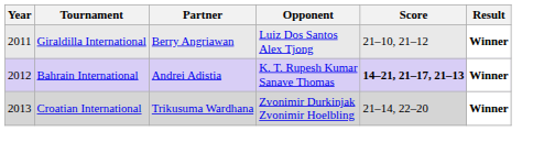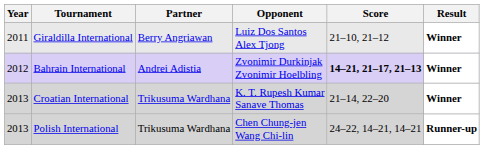 <table class="sortable wikitable" style="font-size: 90%;">
 <tr>
 <th>Year</th>
 <th>Tournament</th>
 <th>Partner</th>
 <th>Opponent</th>
 <th>Score</th>
 <th>Result</th>
 </tr>
 <tr style="background:#E9E9E9">
 <td align="center">2011</td>
 <td align="left"><a href='#'>Giraldilla International</a></td>
 <td align="left"> <a href='#'>Berry Angriawan</a></td>
 <td align="left"> <a href='#'>Luiz Dos Santos</a> <br>  <a href='#'>Alex Tjong</a></td>
 <td align="left">21–10, 21–12</td>
 <td style="text-align:left; background:white"> <strong>Winner</strong></td>
 </tr>
 <tr style="background:#D8CEF6">
 <td align="center">2012</td>
 <td align="left"><a href='#'>Bahrain International</a></td>
 <td align="left"> <a href='#'>Andrei Adistia</a></td>
-<td align="left"> <a href='#'>K. T. Rupesh Kumar</a> <br>  <a href='#'>Sanave Thomas</a></td>
+<td align="left"> <a href='#'>Zvonimir Durkinjak</a> <br>  <a href='#'>Zvonimir Hoelbling</a></td>
 <td align="left"><strong>14–21, 21–17, 21–13</strong></td>
 <td style="text-align:left; background:white"> <strong>Winner</strong></td>
 </tr>
 <tr style="background:#D5D5D5">
 <td align="center">2013</td>
 <td align="left"><a href='#'>Croatian International</a></td>
 <td align="left"> <a href='#'>Trikusuma Wardhana</a></td>
-<td align="left"> <a href='#'>Zvonimir Durkinjak</a> <br>  <a href='#'>Zvonimir Hoelbling</a></td>
+<td align="left"> <a href='#'>K. T. Rupesh Kumar</a> <br>  <a href='#'>Sanave Thomas</a></td>
 <td align="left">21–14, 22–20</td>
 <td style="text-align:left; background:white"> <strong>Winner</strong></td>
 </tr>
+<tr style="background:#D5D5D5">
+<td align="center">2013</td>
+<td align="left"><a href='#'>Polish International</a></td>
+<td align="left"> Trikusuma Wardhana</td>
+<td align="left"> <a href='#'>Chen Chung-jen</a> <br>  <a href='#'>Wang Chi-lin</a></td>
+<td align="left">24–22, 14–21, 14–21</td>
+<td style="text-align:left; background:white"> <strong>Runner-up</strong></td>
+</tr>
 </table>
